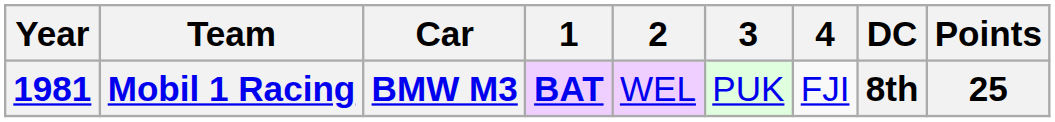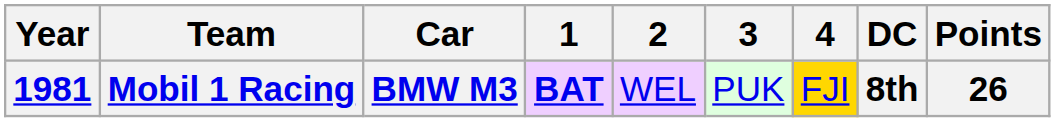 <table class="wikitable" style="text-align:center; font-size:95%">
 <tr>
 <th>Year</th>
 <th>Team</th>
 <th>Car</th>
 <th>1</th>
 <th>2</th>
 <th>3</th>
 <th>4</th>
 <th>DC</th>
 <th>Points</th>
 </tr>
 <tr>
 <th><a href='#'>1981</a></th>
 <th> <a href='#'>Mobil 1 Racing</a></th>
 <th><a href='#'>BMW M3</a></th>
 <td style="background:#efcfff;"><strong><a href='#'>BAT</a><br></strong></td>
 <td style="background:#efcfff;"><a href='#'>WEL</a><br></td>
 <td style="background:#dfffdf;"><a href='#'>PUK</a><br></td>
-<td><a href='#'>FJI</a></td>
+<td style="background: gold;"><a href='#'>FJI</a></td>
 <th>8th</th>
-<th>25</th>
+<th>26</th>
 </tr>
 </table>
